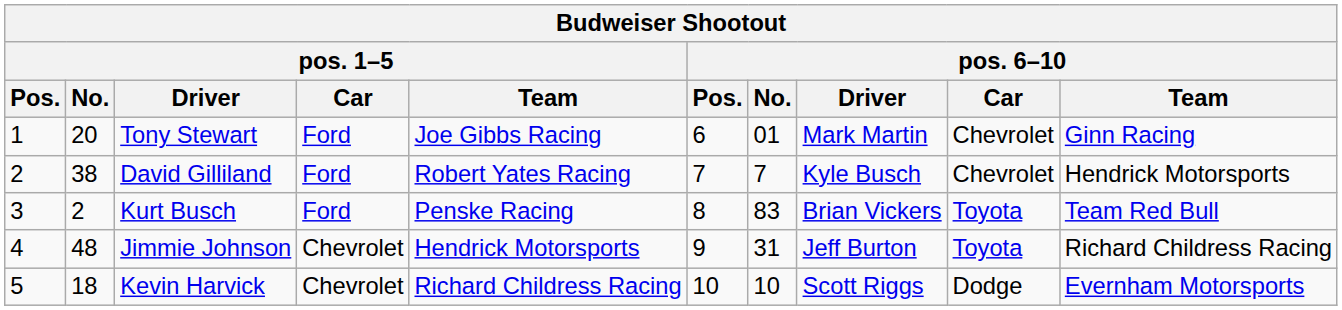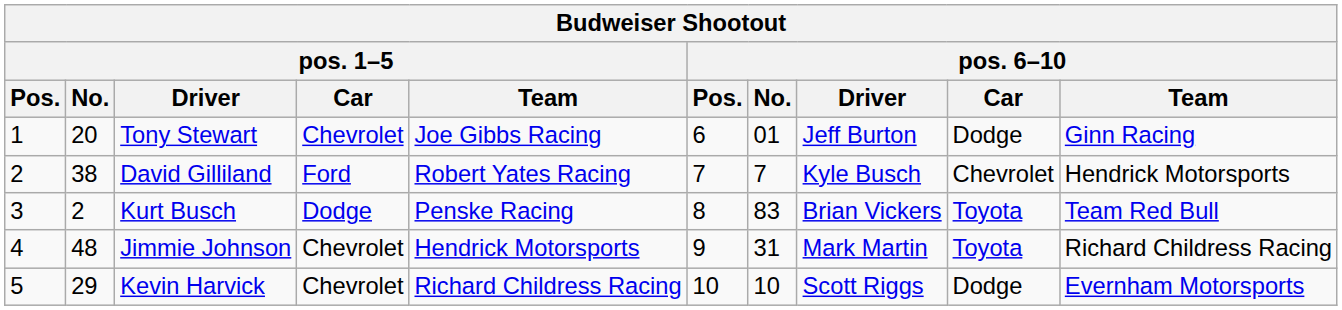 <table class="wikitable">
 <tr>
 <th colspan=10>Budweiser Shootout</th>
 </tr>
 <tr>
 <th colspan=5>pos. 1–5</th>
 <th colspan=5>pos. 6–10</th>
 </tr>
 <tr>
 <th>Pos.</th>
 <th>No.</th>
 <th>Driver</th>
 <th>Car</th>
 <th>Team</th>
 <th>Pos.</th>
 <th>No.</th>
 <th>Driver</th>
 <th>Car</th>
 <th>Team</th>
 </tr>
 <tr>
 <td>1</td>
 <td>20</td>
 <td><a href='#'>Tony Stewart</a></td>
-<td><a href='#'>Ford</a></td>
+<td><a href='#'>Chevrolet</a></td>
 <td><a href='#'>Joe Gibbs Racing</a></td>
 <td>6</td>
 <td>01</td>
-<td><a href='#'>Mark Martin</a></td>
-<td>Chevrolet</td>
+<td><a href='#'>Jeff Burton</a></td>
+<td>Dodge</td>
 <td><a href='#'>Ginn Racing</a></td>
 </tr>
 <tr>
 <td>2</td>
 <td>38</td>
 <td><a href='#'>David Gilliland</a></td>
 <td><a href='#'>Ford</a></td>
 <td><a href='#'>Robert Yates Racing</a></td>
 <td>7</td>
 <td>7</td>
 <td><a href='#'>Kyle Busch</a></td>
 <td>Chevrolet</td>
 <td>Hendrick Motorsports</td>
 </tr>
 <tr>
 <td>3</td>
 <td>2</td>
 <td><a href='#'>Kurt Busch</a></td>
-<td><a href='#'>Ford</a></td>
+<td><a href='#'>Dodge</a></td>
 <td><a href='#'>Penske Racing</a></td>
 <td>8</td>
 <td>83</td>
 <td><a href='#'>Brian Vickers</a></td>
 <td><a href='#'>Toyota</a></td>
 <td><a href='#'>Team Red Bull</a></td>
 </tr>
 <tr>
 <td>4</td>
 <td>48</td>
 <td><a href='#'>Jimmie Johnson</a></td>
 <td>Chevrolet</td>
 <td><a href='#'>Hendrick Motorsports</a></td>
 <td>9</td>
 <td>31</td>
-<td><a href='#'>Jeff Burton</a></td>
+<td><a href='#'>Mark Martin</a></td>
 <td><a href='#'>Toyota</a></td>
 <td>Richard Childress Racing</td>
 </tr>
 <tr>
 <td>5</td>
-<td>18</td>
+<td>29</td>
 <td><a href='#'>Kevin Harvick</a></td>
 <td>Chevrolet</td>
 <td><a href='#'>Richard Childress Racing</a></td>
 <td>10</td>
 <td>10</td>
 <td><a href='#'>Scott Riggs</a></td>
 <td>Dodge</td>
 <td><a href='#'>Evernham Motorsports</a></td>
 </tr>
 </table>
